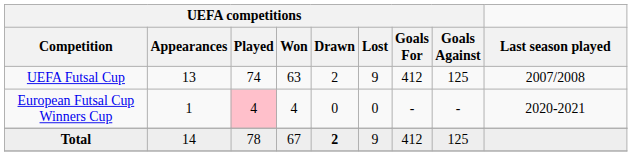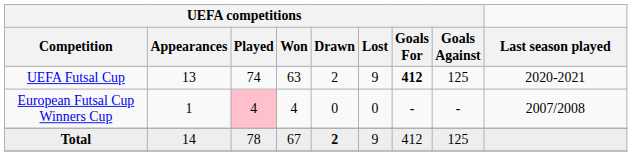 <table class="wikitable" style="font-size:95%; text-align: center;">
 <tr>
 <th colspan=8>UEFA competitions</th>
 </tr>
 <tr>
 <th width="150">Competition</th>
 <th width="30">Appearances</th>
 <th width="30">Played</th>
 <th width="30">Won</th>
 <th width="30">Drawn</th>
 <th width="30">Lost</th>
 <th width="30">Goals For</th>
 <th width="30">Goals Against</th>
 <th width="150">Last season played</th>
 </tr>
 <tr>
 <td><a href='#'>UEFA Futsal Cup</a></td>
 <td>13</td>
 <td>74</td>
 <td>63</td>
 <td>2</td>
 <td>9</td>
-<td>412</td>
+<td><strong>412</strong></td>
 <td>125</td>
-<td>2007/2008</td>
+<td>2020-2021</td>
 </tr>
 <tr>
 <td><a href='#'>European Futsal Cup Winners Cup</a></td>
 <td>1</td>
 <td style="background: pink;">4</td>
 <td>4</td>
 <td>0</td>
 <td>0</td>
 <td>-</td>
 <td>-</td>
-<td>2020-2021</td>
+<td>2007/2008</td>
 </tr>
 <tr>
 </tr>
 <tr bgcolor=#EEEEEE>
 <td><strong>Total</strong></td>
 <td>14</td>
 <td>78</td>
 <td>67</td>
 <td><strong>2</strong></td>
 <td>9</td>
 <td>412</td>
 <td>125</td>
 <td></td>
 </tr>
 <tr>
 </tr>
 </table>
